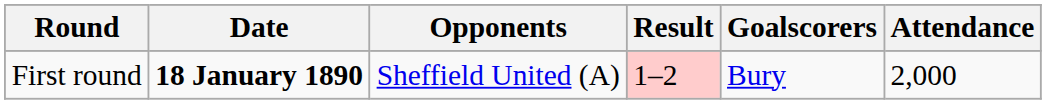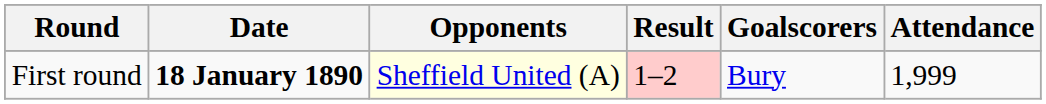 <table class="wikitable">
 <tr>
 <th>Round</th>
 <th>Date</th>
 <th>Opponents</th>
 <th>Result</th>
 <th>Goalscorers</th>
 <th>Attendance</th>
 </tr>
 <tr>
 <td>First round</td>
 <td><strong>18 January 1890</strong></td>
-<td><a href='#'>Sheffield United</a> (A)</td>
+<td style="background: lightyellow;"><a href='#'>Sheffield United</a> (A)</td>
 <td bgcolor="ffcccc">1–2</td>
 <td><a href='#'>Bury</a></td>
-<td>2,000</td>
+<td>1,999</td>
 </tr>
 </table>
